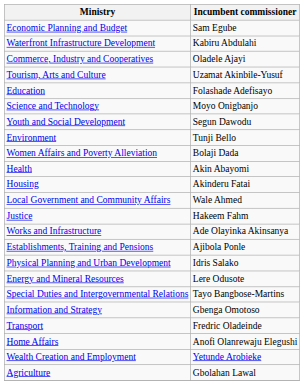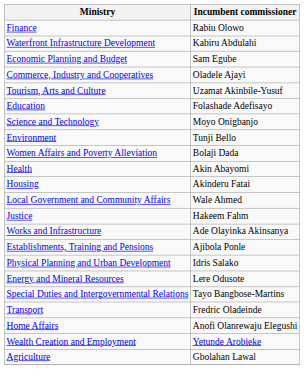 <table class="wikitable" style="font-size:90%;">
 <tr bgcolor="#ececec">
 <th>Ministry</th>
 <th>Incumbent commissioner</th>
 </tr>
 <tr>
-<td><a href='#'>Economic Planning and Budget</a></td>
-<td>Sam Egube</td>
+<td><a href='#'>Finance</a></td>
+<td>Rabiu Olowo</td>
 </tr>
 <tr>
 <td><a href='#'>Waterfront Infrastructure Development</a></td>
 <td>Kabiru Abdulahi</td>
+</tr>
+<tr>
+<td><a href='#'>Economic Planning and Budget</a></td>
+<td>Sam Egube</td>
 </tr>
 <tr>
 <td><a href='#'>Commerce, Industry and Cooperatives</a></td>
 <td>Oladele Ajayi</td>
 </tr>
 <tr>
 <td><a href='#'>Tourism, Arts and Culture</a></td>
 <td>Uzamat Akinbile-Yusuf</td>
 </tr>
 <tr>
 <td><a href='#'>Education</a></td>
 <td>Folashade Adefisayo</td>
 </tr>
 <tr>
 <td><a href='#'>Science and Technology</a></td>
 <td>Moyo Onigbanjo</td>
-</tr>
-<tr>
-<td><a href='#'>Youth and Social Development</a></td>
-<td>Segun Dawodu</td>
 </tr>
 <tr>
 <td><a href='#'>Environment</a></td>
 <td>Tunji Bello</td>
 </tr>
 <tr>
 <td><a href='#'>Women Affairs and Poverty Alleviation</a></td>
 <td>Bolaji Dada</td>
 </tr>
 <tr>
 <td><a href='#'>Health</a></td>
 <td>Akin Abayomi</td>
 </tr>
 <tr>
 <td><a href='#'>Housing</a></td>
 <td>Akinderu Fatai</td>
 </tr>
 <tr>
 <td><a href='#'>Local Government and Community Affairs</a></td>
 <td>Wale Ahmed</td>
 </tr>
 <tr>
 <td><a href='#'>Justice</a></td>
 <td>Hakeem Fahm</td>
 </tr>
 <tr>
 <td><a href='#'>Works and Infrastructure</a></td>
 <td>Ade Olayinka Akinsanya</td>
 </tr>
 <tr>
 <td><a href='#'>Establishments, Training and Pensions</a></td>
 <td>Ajibola Ponle</td>
 </tr>
 <tr>
 <td><a href='#'>Physical Planning and Urban Development</a></td>
 <td>Idris Salako</td>
 </tr>
 <tr>
 <td><a href='#'>Energy and Mineral Resources</a></td>
 <td>Lere Odusote</td>
 </tr>
 <tr>
 <td><a href='#'>Special Duties and Intergovernmental Relations</a></td>
 <td>Tayo Bangbose-Martins</td>
 </tr>
 <tr>
-<td><a href='#'>Information and Strategy</a></td>
-<td>Gbenga Omotoso</td>
-</tr>
-<tr>
 <td><a href='#'>Transport</a></td>
 <td>Fredric Oladeinde</td>
 </tr>
 <tr>
 <td><a href='#'>Home Affairs</a></td>
 <td>Anofi Olanrewaju Elegushi</td>
 </tr>
 <tr>
 <td><a href='#'>Wealth Creation and Employment</a></td>
 <td><a href='#'>Yetunde Arobieke</a></td>
 </tr>
 <tr>
 <td><a href='#'>Agriculture</a></td>
 <td>Gbolahan Lawal</td>
 </tr>
 <tr>
 </tr>
 </table>
